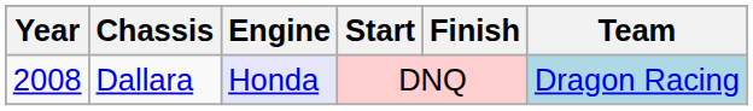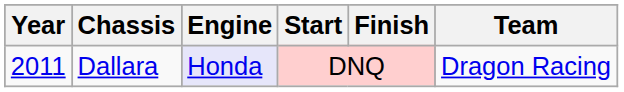 <table class="wikitable" style="font-size: 90%;">
 <tr>
 <th>Year</th>
 <th>Chassis</th>
 <th>Engine</th>
 <th>Start</th>
 <th>Finish</th>
 <th>Team</th>
 </tr>
 <tr>
-<td><a href='#'>2008</a></td>
+<td><a href='#'>2011</a></td>
 <td><a href='#'>Dallara</a></td>
 <td style="background: lavender;"><a href='#'>Honda</a></td>
 <td colspan=2 align=center style="background:#FFCFCF;">DNQ</td>
-<td nowrap style="background: lightblue;"><a href='#'>Dragon Racing</a></td>
+<td nowrap><a href='#'>Dragon Racing</a></td>
 </tr>
 </table>
